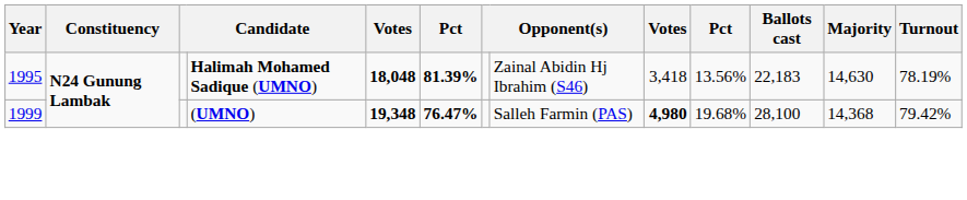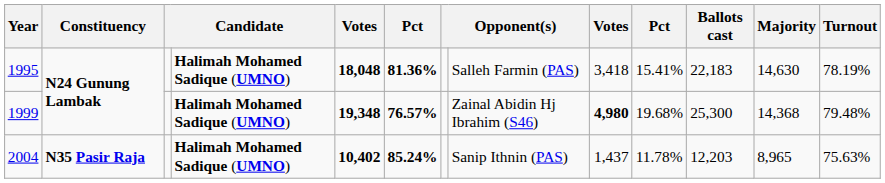 <table class="wikitable" style="margin:0.5em ; font-size:95%">
 <tr>
 <th>Year</th>
 <th>Constituency</th>
 <th colspan=2>Candidate</th>
 <th>Votes</th>
 <th>Pct</th>
 <th colspan=2>Opponent(s)</th>
 <th>Votes</th>
 <th>Pct</th>
 <th>Ballots cast</th>
 <th>Majority</th>
 <th>Turnout</th>
 </tr>
 <tr>
 <td><a href='#'>1995</a></td>
 <td rowspan=2><strong>N24 Gunung Lambak</strong></td>
 <td></td>
 <td><strong>Halimah Mohamed Sadique</strong> (<a href='#'><strong>UMNO</strong></a>)</td>
 <td align="right"><strong>18,048</strong></td>
-<td><strong>81.39%</strong></td>
+<td><strong>81.36%</strong></td>
 <td></td>
-<td>Zainal Abidin Hj Ibrahim (<a href='#'>S46</a>)</td>
+<td>Salleh Farmin (<a href='#'>PAS</a>)</td>
 <td align="right">3,418</td>
-<td>13.56%</td>
+<td>15.41%</td>
 <td>22,183</td>
 <td>14,630</td>
 <td>78.19%</td>
 </tr>
 <tr>
 <td><a href='#'>1999</a></td>
 <td></td>
-<td> (<a href='#'><strong>UMNO</strong></a>)</td>
+<td><strong>Halimah Mohamed Sadique</strong> (<a href='#'><strong>UMNO</strong></a>)</td>
 <td align="right"><strong>19,348</strong></td>
-<td><strong>76.47%</strong></td>
+<td><strong>76.57%</strong></td>
 <td></td>
-<td>Salleh Farmin (<a href='#'>PAS</a>)</td>
+<td>Zainal Abidin Hj Ibrahim (<a href='#'>S46</a>)</td>
 <td align="right"><strong>4,980</strong></td>
 <td>19.68%</td>
-<td>28,100</td>
+<td>25,300</td>
 <td>14,368</td>
-<td>79.42%</td>
+<td>79.48%</td>
+</tr>
+<tr>
+<td><a href='#'>2004</a></td>
+<td><strong>N35 <a href='#'>Pasir Raja</a></strong></td>
+<td></td>
+<td><strong>Halimah Mohamed Sadique</strong> (<a href='#'><strong>UMNO</strong></a>)</td>
+<td align="right"><strong>10,402</strong></td>
+<td><strong>85.24%</strong></td>
+<td></td>
+<td>Sanip Ithnin (<a href='#'>PAS</a>)</td>
+<td align="right">1,437</td>
+<td>11.78%</td>
+<td>12,203</td>
+<td>8,965</td>
+<td>75.63%</td>
 </tr>
 </table>
